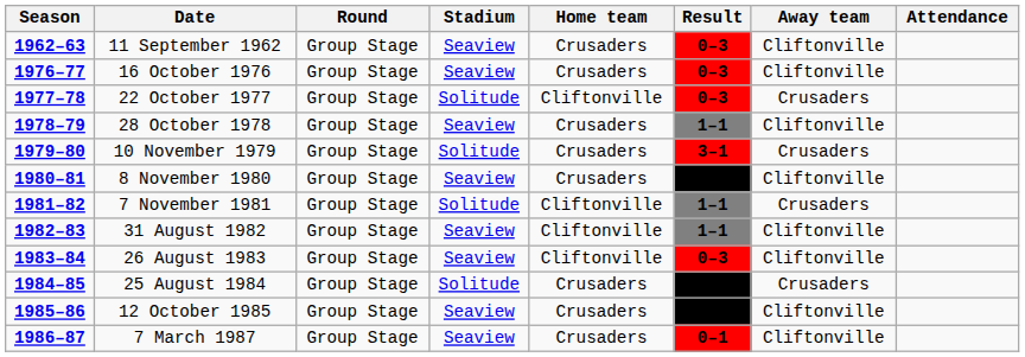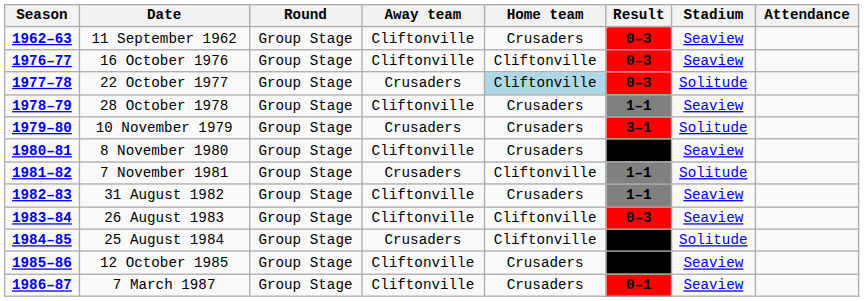 <table class="wikitable" style="text-align: center; width: 75%; font-size: 85%">
 <tr>
 <th>Season</th>
 <th>Date</th>
 <th>Round</th>
-<th>Stadium</th>
+<th>Away team</th>
 <th>Home team</th>
 <th>Result</th>
-<th>Away team</th>
+<th>Stadium</th>
 <th>Attendance</th>
 </tr>
 <tr>
 <td><strong><a href='#'>1962–63</a></strong></td>
 <td>11 September 1962</td>
 <td>Group Stage</td>
-<td><a href='#'>Seaview</a></td>
+<td>Cliftonville</td>
 <td>Crusaders</td>
 <td style="text-align: center;" bgcolor=red><span><strong>0–3</strong></span></td>
-<td>Cliftonville</td>
+<td><a href='#'>Seaview</a></td>
 <td></td>
 </tr>
 <tr>
 <td><strong><a href='#'>1976–77</a></strong></td>
 <td>16 October 1976</td>
 <td>Group Stage</td>
+<td>Cliftonville</td>
+<td>Cliftonville</td>
+<td style="text-align: center;" bgcolor=red><span><strong>0–3</strong></span></td>
 <td><a href='#'>Seaview</a></td>
-<td>Crusaders</td>
-<td style="text-align: center;" bgcolor=red><span><strong>0–3</strong></span></td>
-<td>Cliftonville</td>
 <td></td>
 </tr>
 <tr>
 <td><strong><a href='#'>1977–78</a></strong></td>
 <td>22 October 1977</td>
 <td>Group Stage</td>
+<td>Crusaders</td>
+<td style="background: lightblue;">Cliftonville</td>
+<td style="text-align: center;" bgcolor=red><span><strong>0–3</strong></span></td>
 <td><a href='#'>Solitude</a></td>
-<td>Cliftonville</td>
-<td style="text-align: center;" bgcolor=red><span><strong>0–3</strong></span></td>
-<td>Crusaders</td>
 <td></td>
 </tr>
 <tr>
 <td><strong><a href='#'>1978–79</a></strong></td>
 <td>28 October 1978</td>
 <td>Group Stage</td>
-<td><a href='#'>Seaview</a></td>
+<td>Cliftonville</td>
 <td>Crusaders</td>
 <td style="text-align: center;" bgcolor=808080><span><strong>1–1</strong></span></td>
-<td>Cliftonville</td>
+<td><a href='#'>Seaview</a></td>
 <td></td>
 </tr>
 <tr>
 <td><strong><a href='#'>1979–80</a></strong></td>
 <td>10 November 1979</td>
 <td>Group Stage</td>
-<td><a href='#'>Solitude</a></td>
+<td>Crusaders</td>
 <td>Crusaders</td>
 <td style="text-align: center;" bgcolor=red><span><strong>3–1</strong></span></td>
-<td>Crusaders</td>
+<td><a href='#'>Solitude</a></td>
 <td></td>
 </tr>
 <tr>
 <td><strong><a href='#'>1980–81</a></strong></td>
 <td>8 November 1980</td>
 <td>Group Stage</td>
-<td><a href='#'>Seaview</a></td>
+<td>Cliftonville</td>
 <td>Crusaders</td>
 <td style="text-align: center;" bgcolor=black><span><strong>3–1</strong></span></td>
-<td>Cliftonville</td>
+<td><a href='#'>Seaview</a></td>
 <td></td>
 </tr>
 <tr>
 <td><strong><a href='#'>1981–82</a></strong></td>
 <td>7 November 1981</td>
 <td>Group Stage</td>
-<td><a href='#'>Solitude</a></td>
+<td>Crusaders</td>
 <td>Cliftonville</td>
 <td style="text-align: center;" bgcolor=808080><span><strong>1–1</strong></span></td>
-<td>Crusaders</td>
+<td><a href='#'>Solitude</a></td>
 <td></td>
 </tr>
 <tr>
 <td><strong><a href='#'>1982–83</a></strong></td>
 <td>31 August 1982</td>
 <td>Group Stage</td>
+<td>Cliftonville</td>
+<td>Crusaders</td>
+<td style="text-align: center;" bgcolor=808080><span><strong>1–1</strong></span></td>
 <td><a href='#'>Seaview</a></td>
-<td>Cliftonville</td>
-<td style="text-align: center;" bgcolor=808080><span><strong>1–1</strong></span></td>
-<td>Cliftonville</td>
 <td></td>
 </tr>
 <tr>
 <td><strong><a href='#'>1983–84</a></strong></td>
 <td>26 August 1983</td>
 <td>Group Stage</td>
-<td><a href='#'>Seaview</a></td>
+<td>Cliftonville</td>
 <td>Cliftonville</td>
 <td style="text-align: center;" bgcolor=red><span><strong>0–3</strong></span></td>
-<td>Cliftonville</td>
+<td><a href='#'>Seaview</a></td>
 <td></td>
 </tr>
 <tr>
 <td><strong><a href='#'>1984–85</a></strong></td>
 <td>25 August 1984</td>
 <td>Group Stage</td>
+<td>Crusaders</td>
+<td>Cliftonville</td>
+<td style="text-align: center;" bgcolor=black><span><strong>1–3</strong></span></td>
 <td><a href='#'>Solitude</a></td>
-<td>Crusaders</td>
-<td style="text-align: center;" bgcolor=black><span><strong>1–3</strong></span></td>
-<td>Crusaders</td>
 <td></td>
 </tr>
 <tr>
 <td><strong><a href='#'>1985–86</a></strong></td>
 <td>12 October 1985</td>
 <td>Group Stage</td>
-<td><a href='#'>Seaview</a></td>
+<td>Cliftonville</td>
 <td>Crusaders</td>
 <td style="text-align: center;" bgcolor=black><span><strong>3–1</strong></span></td>
-<td>Cliftonville</td>
+<td><a href='#'>Seaview</a></td>
 <td></td>
 </tr>
 <tr>
 <td><strong><a href='#'>1986–87</a></strong></td>
 <td>7 March 1987</td>
 <td>Group Stage</td>
-<td><a href='#'>Seaview</a></td>
+<td>Cliftonville</td>
 <td>Crusaders</td>
 <td style="text-align: center;" bgcolor=red><span><strong>0–1</strong></span></td>
-<td>Cliftonville</td>
+<td><a href='#'>Seaview</a></td>
 <td></td>
 </tr>
 </table>
